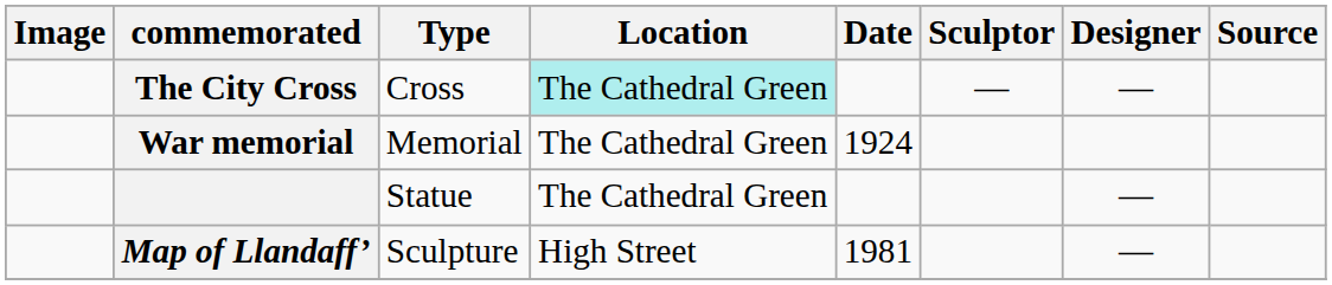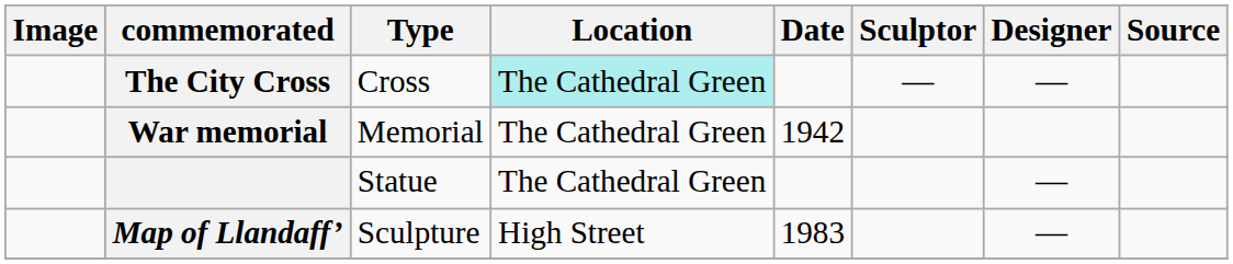 <table class="wikitable sortable">
 <tr>
 <th class="unsortable">Image</th>
 <th> commemorated</th>
 <th>Type</th>
 <th>Location</th>
 <th>Date</th>
 <th>Sculptor</th>
 <th> Designer</th>
 <th class="unsortable">Source</th>
 </tr>
 <tr>
 <td></td>
 <th>The City Cross</th>
 <td>Cross</td>
 <td style="background: paleturquoise;">The Cathedral Green</td>
 <td></td>
 <td align="center">—</td>
 <td align="center">—</td>
 <td></td>
 </tr>
 <tr>
 <td></td>
 <th>War memorial</th>
 <td>Memorial</td>
 <td>The Cathedral Green</td>
-<td>1924</td>
+<td>1942</td>
 <td></td>
 <td></td>
 <td></td>
 </tr>
 <tr>
 <td></td>
 <th></th>
 <td>Statue</td>
 <td>The Cathedral Green</td>
 <td></td>
 <td></td>
 <td align="center">—</td>
 <td></td>
 </tr>
 <tr>
 <td></td>
 <th><em>Map of Llandaff’</em></th>
 <td>Sculpture</td>
 <td>High Street</td>
-<td>1981</td>
+<td>1983</td>
 <td></td>
 <td align="center">—</td>
 <td></td>
 </tr>
 <tr>
 </tr>
 </table>
